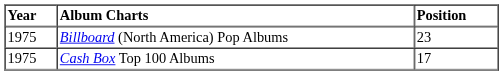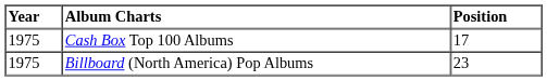 <table border=1 cellspacing=0 cellpadding=2 width="550px">
 <tr>
 <th align="left">Year</th>
 <th align="left">Album Charts</th>
 <th align="left">Position</th>
 </tr>
 <tr>
 <td align="left">1975</td>
+<td align="left"><em><a href='#'>Cash Box</a></em> Top 100 Albums</td>
+<td>17</td>
+</tr>
+<tr>
+<td align="left">1975</td>
 <td align="left"><em><a href='#'>Billboard</a></em> (North America) Pop Albums</td>
 <td align="left">23</td>
 </tr>
 <tr>
-<td align="left">1975</td>
-<td align="left"><em><a href='#'>Cash Box</a></em> Top 100 Albums</td>
-<td>17</td>
-</tr>
-<tr>
 </tr>
 </table>
